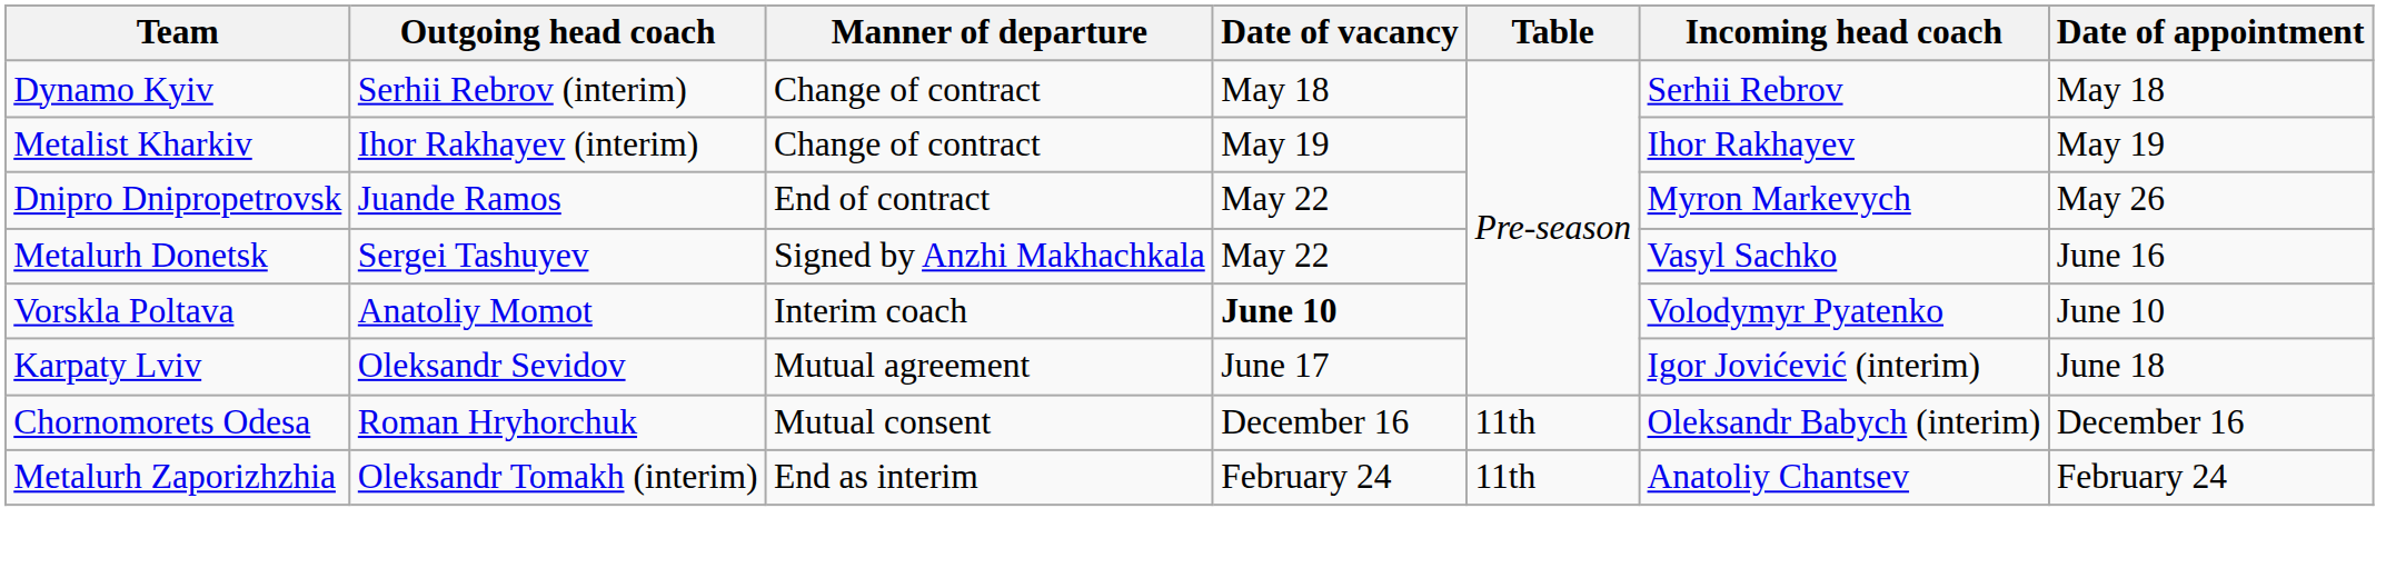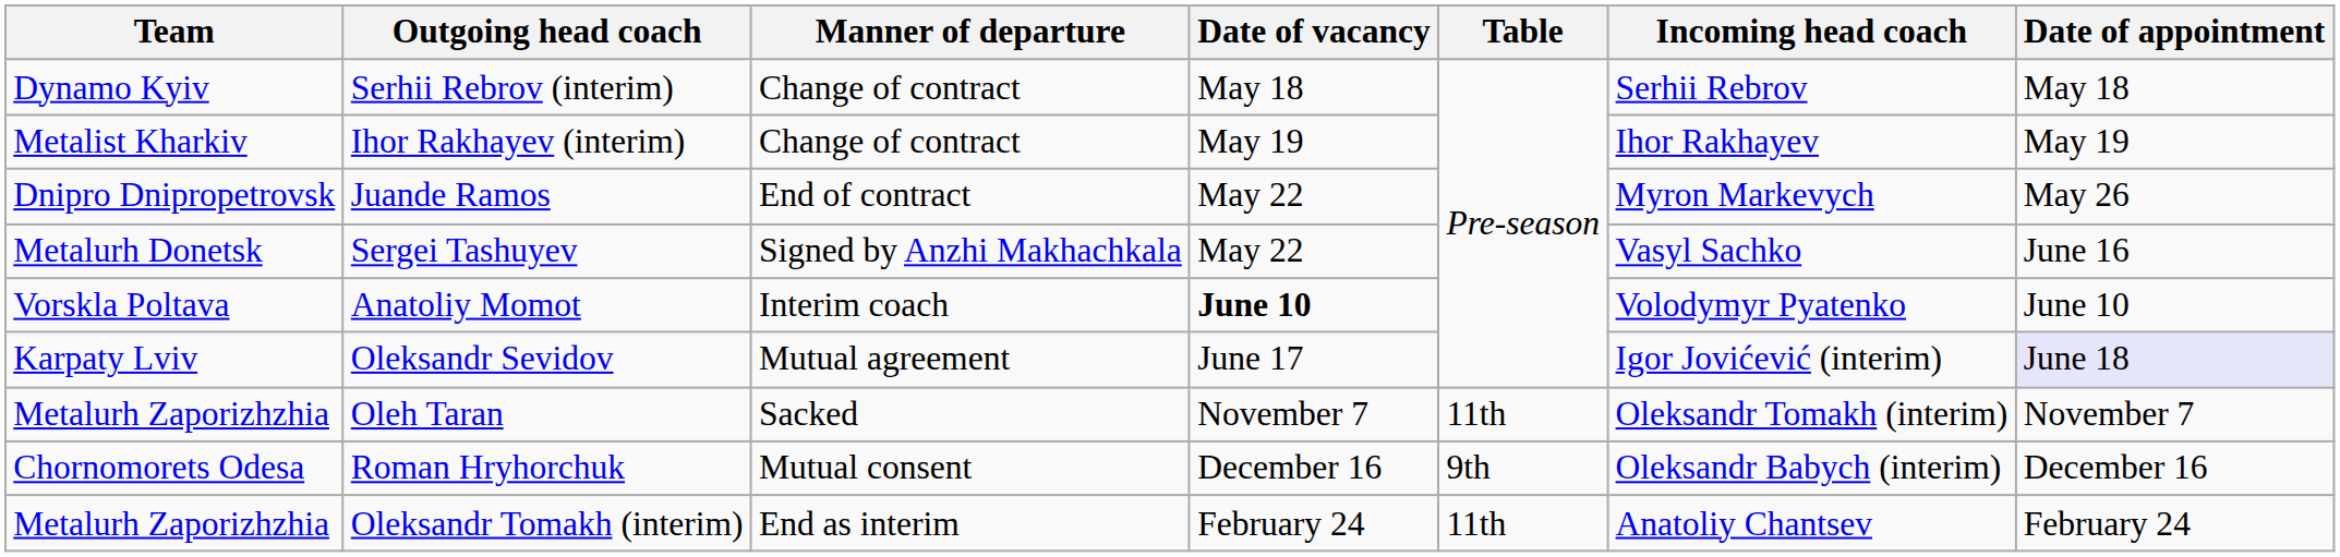 <table class="wikitable sortable">
 <tr>
 <th>Team</th>
 <th>Outgoing head coach</th>
 <th>Manner of departure</th>
 <th>Date of vacancy</th>
 <th>Table</th>
 <th>Incoming head coach</th>
 <th>Date of appointment</th>
 </tr>
 <tr>
 <td><a href='#'>Dynamo Kyiv</a></td>
 <td> <a href='#'>Serhii Rebrov</a> (interim)</td>
 <td>Change of contract</td>
 <td>May 18</td>
 <td rowspan=6><em>Pre-season</em></td>
 <td> <a href='#'>Serhii Rebrov</a></td>
 <td>May 18</td>
 </tr>
 <tr>
 <td><a href='#'>Metalist Kharkiv</a></td>
 <td> <a href='#'>Ihor Rakhayev</a> (interim)</td>
 <td>Change of contract</td>
 <td>May 19</td>
 <td> <a href='#'>Ihor Rakhayev</a></td>
 <td>May 19</td>
 </tr>
 <tr>
 <td><a href='#'>Dnipro Dnipropetrovsk</a></td>
 <td> <a href='#'>Juande Ramos</a></td>
 <td>End of contract</td>
 <td>May 22</td>
 <td> <a href='#'>Myron Markevych</a></td>
 <td>May 26</td>
 </tr>
 <tr>
 <td><a href='#'>Metalurh Donetsk</a></td>
 <td> <a href='#'>Sergei Tashuyev</a></td>
 <td>Signed by <a href='#'>Anzhi Makhachkala</a></td>
 <td>May 22</td>
 <td> <a href='#'>Vasyl Sachko</a></td>
 <td>June 16</td>
 </tr>
 <tr>
 <td><a href='#'>Vorskla Poltava</a></td>
 <td> <a href='#'>Anatoliy Momot</a></td>
 <td>Interim coach</td>
 <td><strong>June 10</strong></td>
 <td> <a href='#'>Volodymyr Pyatenko</a></td>
 <td>June 10</td>
 </tr>
 <tr>
 <td><a href='#'>Karpaty Lviv</a></td>
 <td> <a href='#'>Oleksandr Sevidov</a></td>
 <td>Mutual agreement</td>
 <td>June 17</td>
 <td> <a href='#'>Igor Jovićević</a> (interim)</td>
-<td>June 18</td>
+<td style="background: lavender;">June 18</td>
+</tr>
+<tr>
+<td><a href='#'>Metalurh Zaporizhzhia</a></td>
+<td> <a href='#'>Oleh Taran</a></td>
+<td>Sacked</td>
+<td>November 7</td>
+<td>11th</td>
+<td> <a href='#'>Oleksandr Tomakh</a> (interim)</td>
+<td>November 7</td>
 </tr>
 <tr>
 <td><a href='#'>Chornomorets Odesa</a></td>
 <td> <a href='#'>Roman Hryhorchuk</a></td>
 <td>Mutual consent</td>
 <td>December 16</td>
-<td>11th</td>
+<td>9th</td>
 <td> <a href='#'>Oleksandr Babych</a> (interim)</td>
 <td>December 16</td>
 </tr>
 <tr>
 <td><a href='#'>Metalurh Zaporizhzhia</a></td>
 <td> <a href='#'>Oleksandr Tomakh</a> (interim)</td>
 <td>End as interim</td>
 <td>February 24</td>
 <td>11th</td>
 <td> <a href='#'>Anatoliy Chantsev</a></td>
 <td>February 24</td>
 </tr>
 </table>
